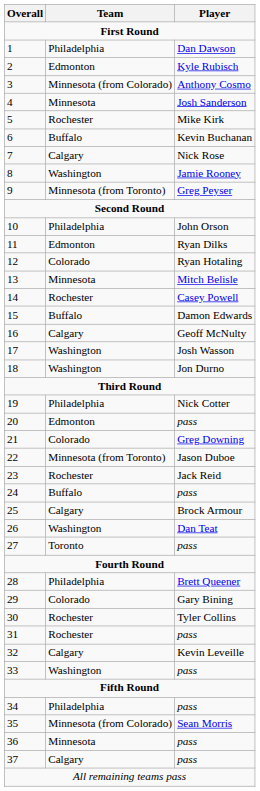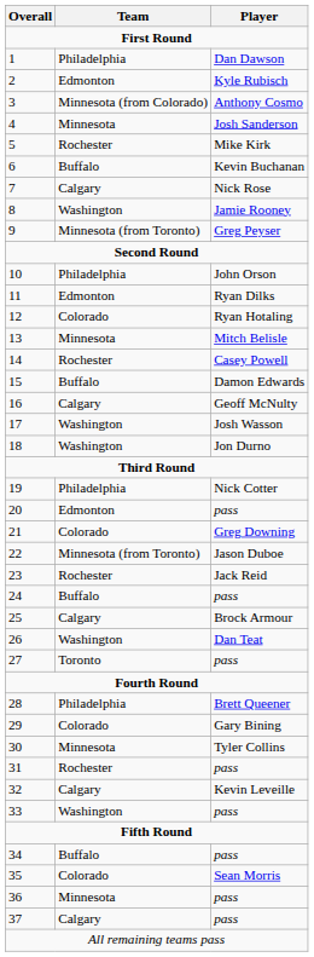 <table class="wikitable">
 <tr>
 <th>Overall</th>
 <th>Team</th>
 <th>Player</th>
 </tr>
 <tr>
 <td align="center" colspan="3"><strong>First Round</strong></td>
 </tr>
 <tr>
 <td>1</td>
 <td>Philadelphia</td>
 <td><a href='#'>Dan Dawson</a></td>
 </tr>
 <tr>
 <td>2</td>
 <td>Edmonton</td>
 <td><a href='#'>Kyle Rubisch</a></td>
 </tr>
 <tr>
 <td>3</td>
 <td>Minnesota (from Colorado)</td>
 <td><a href='#'>Anthony Cosmo</a></td>
 </tr>
 <tr>
 <td>4</td>
 <td>Minnesota</td>
 <td><a href='#'>Josh Sanderson</a></td>
 </tr>
 <tr>
 <td>5</td>
 <td>Rochester</td>
 <td>Mike Kirk</td>
 </tr>
 <tr>
 <td>6</td>
 <td>Buffalo</td>
 <td>Kevin Buchanan</td>
 </tr>
 <tr>
 <td>7</td>
 <td>Calgary</td>
 <td>Nick Rose</td>
 </tr>
 <tr>
 <td>8</td>
 <td>Washington</td>
 <td><a href='#'>Jamie Rooney</a></td>
 </tr>
 <tr>
 <td>9</td>
 <td>Minnesota (from Toronto)</td>
 <td><a href='#'>Greg Peyser</a></td>
 </tr>
 <tr>
 <td align="center" colspan="3"><strong>Second Round</strong></td>
 </tr>
 <tr>
 <td>10</td>
 <td>Philadelphia</td>
 <td>John Orson</td>
 </tr>
 <tr>
 <td>11</td>
 <td>Edmonton</td>
 <td>Ryan Dilks</td>
 </tr>
 <tr>
 <td>12</td>
 <td>Colorado</td>
 <td>Ryan Hotaling</td>
 </tr>
 <tr>
 <td>13</td>
 <td>Minnesota</td>
 <td><a href='#'>Mitch Belisle</a></td>
 </tr>
 <tr>
 <td>14</td>
 <td>Rochester</td>
 <td><a href='#'>Casey Powell</a></td>
 </tr>
 <tr>
 <td>15</td>
 <td>Buffalo</td>
 <td>Damon Edwards</td>
 </tr>
 <tr>
 <td>16</td>
 <td>Calgary</td>
 <td>Geoff McNulty</td>
 </tr>
 <tr>
 <td>17</td>
 <td>Washington</td>
 <td>Josh Wasson</td>
 </tr>
 <tr>
 <td>18</td>
 <td>Washington</td>
 <td>Jon Durno</td>
 </tr>
 <tr>
 <td align="center" colspan="3"><strong>Third Round</strong></td>
 </tr>
 <tr>
 <td>19</td>
 <td>Philadelphia</td>
 <td>Nick Cotter</td>
 </tr>
 <tr>
 <td>20</td>
 <td>Edmonton</td>
 <td><em>pass</em></td>
 </tr>
 <tr>
 <td>21</td>
 <td>Colorado</td>
 <td><a href='#'>Greg Downing</a></td>
 </tr>
 <tr>
 <td>22</td>
 <td>Minnesota (from Toronto)</td>
 <td>Jason Duboe</td>
 </tr>
 <tr>
 <td>23</td>
 <td>Rochester</td>
 <td>Jack Reid</td>
 </tr>
 <tr>
 <td>24</td>
 <td>Buffalo</td>
 <td><em>pass</em></td>
 </tr>
 <tr>
 <td>25</td>
 <td>Calgary</td>
 <td>Brock Armour</td>
 </tr>
 <tr>
 <td>26</td>
 <td>Washington</td>
 <td><a href='#'>Dan Teat</a></td>
 </tr>
 <tr>
 <td>27</td>
 <td>Toronto</td>
 <td><em>pass</em></td>
 </tr>
 <tr>
 <td align="center" colspan="3"><strong>Fourth Round</strong></td>
 </tr>
 <tr>
 <td>28</td>
 <td>Philadelphia</td>
 <td><a href='#'>Brett Queener</a></td>
 </tr>
 <tr>
 <td>29</td>
 <td>Colorado</td>
 <td>Gary Bining</td>
 </tr>
 <tr>
 <td>30</td>
-<td>Rochester</td>
+<td>Minnesota</td>
 <td>Tyler Collins</td>
 </tr>
 <tr>
 <td>31</td>
 <td>Rochester</td>
 <td><em>pass</em></td>
 </tr>
 <tr>
 <td>32</td>
 <td>Calgary</td>
 <td>Kevin Leveille</td>
 </tr>
 <tr>
 <td>33</td>
 <td>Washington</td>
 <td><em>pass</em></td>
 </tr>
 <tr>
 <td align="center" colspan="3"><strong>Fifth Round</strong></td>
 </tr>
 <tr>
 <td>34</td>
-<td>Philadelphia</td>
+<td>Buffalo</td>
 <td><em>pass</em></td>
 </tr>
 <tr>
 <td>35</td>
-<td>Minnesota (from Colorado)</td>
+<td>Colorado</td>
 <td><a href='#'>Sean Morris</a></td>
 </tr>
 <tr>
 <td>36</td>
 <td>Minnesota</td>
 <td><em>pass</em></td>
 </tr>
 <tr>
 <td>37</td>
 <td>Calgary</td>
 <td><em>pass</em></td>
 </tr>
 <tr>
 <td align="center" colspan="3"><em>All remaining teams pass</em></td>
 </tr>
 </table>
